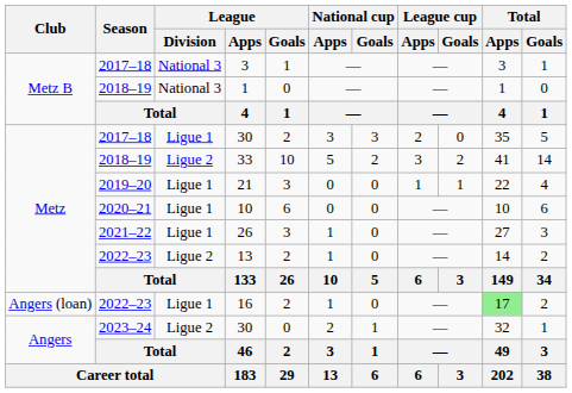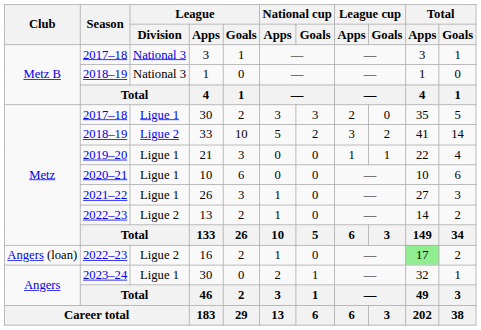 <table class="wikitable" style="text-align: center">
 <tr>
 <th rowspan="2">Club</th>
 <th rowspan="2">Season</th>
 <th colspan="3">League</th>
 <th colspan="2">National cup</th>
 <th colspan="2">League cup</th>
 <th colspan="2">Total</th>
 </tr>
 <tr>
 <th>Division</th>
 <th>Apps</th>
 <th>Goals</th>
 <th>Apps</th>
 <th>Goals</th>
 <th>Apps</th>
 <th>Goals</th>
 <th>Apps</th>
 <th>Goals</th>
 </tr>
 <tr>
 <td rowspan="3"><a href='#'>Metz B</a></td>
 <td><a href='#'>2017–18</a></td>
 <td><a href='#'>National 3</a></td>
 <td>3</td>
 <td>1</td>
 <td colspan="2">—</td>
 <td colspan="2">—</td>
 <td>3</td>
 <td>1</td>
 </tr>
 <tr>
 <td><a href='#'>2018–19</a></td>
 <td>National 3</td>
 <td>1</td>
 <td>0</td>
 <td colspan="2">—</td>
 <td colspan="2">—</td>
 <td>1</td>
 <td>0</td>
 </tr>
 <tr>
 <th colspan="2">Total</th>
 <th>4</th>
 <th>1</th>
 <th colspan="2">—</th>
 <th colspan="2">—</th>
 <th>4</th>
 <th>1</th>
 </tr>
 <tr>
 <td rowspan="7"><a href='#'>Metz</a></td>
 <td><a href='#'>2017–18</a></td>
 <td><a href='#'>Ligue 1</a></td>
 <td>30</td>
 <td>2</td>
 <td>3</td>
 <td>3</td>
 <td>2</td>
 <td>0</td>
 <td>35</td>
 <td>5</td>
 </tr>
 <tr>
 <td><a href='#'>2018–19</a></td>
 <td><a href='#'>Ligue 2</a></td>
 <td>33</td>
 <td>10</td>
 <td>5</td>
 <td>2</td>
 <td>3</td>
 <td>2</td>
 <td>41</td>
 <td>14</td>
 </tr>
 <tr>
 <td><a href='#'>2019–20</a></td>
 <td>Ligue 1</td>
 <td>21</td>
 <td>3</td>
 <td>0</td>
 <td>0</td>
 <td>1</td>
 <td>1</td>
 <td>22</td>
 <td>4</td>
 </tr>
 <tr>
 <td><a href='#'>2020–21</a></td>
 <td>Ligue 1</td>
 <td>10</td>
 <td>6</td>
 <td>0</td>
 <td>0</td>
 <td colspan="2">—</td>
 <td>10</td>
 <td>6</td>
 </tr>
 <tr>
 <td><a href='#'>2021–22</a></td>
 <td>Ligue 1</td>
 <td>26</td>
 <td>3</td>
 <td>1</td>
 <td>0</td>
 <td colspan="2">—</td>
 <td>27</td>
 <td>3</td>
 </tr>
 <tr>
 <td><a href='#'>2022–23</a></td>
 <td>Ligue 2</td>
 <td>13</td>
 <td>2</td>
 <td>1</td>
 <td>0</td>
 <td colspan="2">—</td>
 <td>14</td>
 <td>2</td>
 </tr>
 <tr>
 <th colspan="2">Total</th>
 <th>133</th>
 <th>26</th>
 <th>10</th>
 <th>5</th>
 <th>6</th>
 <th>3</th>
 <th>149</th>
 <th>34</th>
 </tr>
 <tr>
 <td><a href='#'>Angers</a> (loan)</td>
 <td><a href='#'>2022–23</a></td>
-<td>Ligue 1</td>
+<td>Ligue 2</td>
 <td>16</td>
 <td>2</td>
 <td>1</td>
 <td>0</td>
 <td colspan="2">—</td>
 <td style="background: lightgreen;">17</td>
 <td>2</td>
 </tr>
 <tr>
 <td rowspan="2"><a href='#'>Angers</a></td>
 <td><a href='#'>2023–24</a></td>
-<td>Ligue 2</td>
+<td>Ligue 1</td>
 <td>30</td>
 <td>0</td>
 <td>2</td>
 <td>1</td>
 <td colspan="2">—</td>
 <td>32</td>
 <td>1</td>
 </tr>
 <tr>
 <th colspan="2">Total</th>
 <th>46</th>
 <th>2</th>
 <th>3</th>
 <th>1</th>
 <th colspan="2">—</th>
 <th>49</th>
 <th>3</th>
 </tr>
 <tr>
 <th colspan="3">Career total</th>
 <th>183</th>
 <th>29</th>
 <th>13</th>
 <th>6</th>
 <th>6</th>
 <th>3</th>
 <th>202</th>
 <th>38</th>
 </tr>
 </table>
